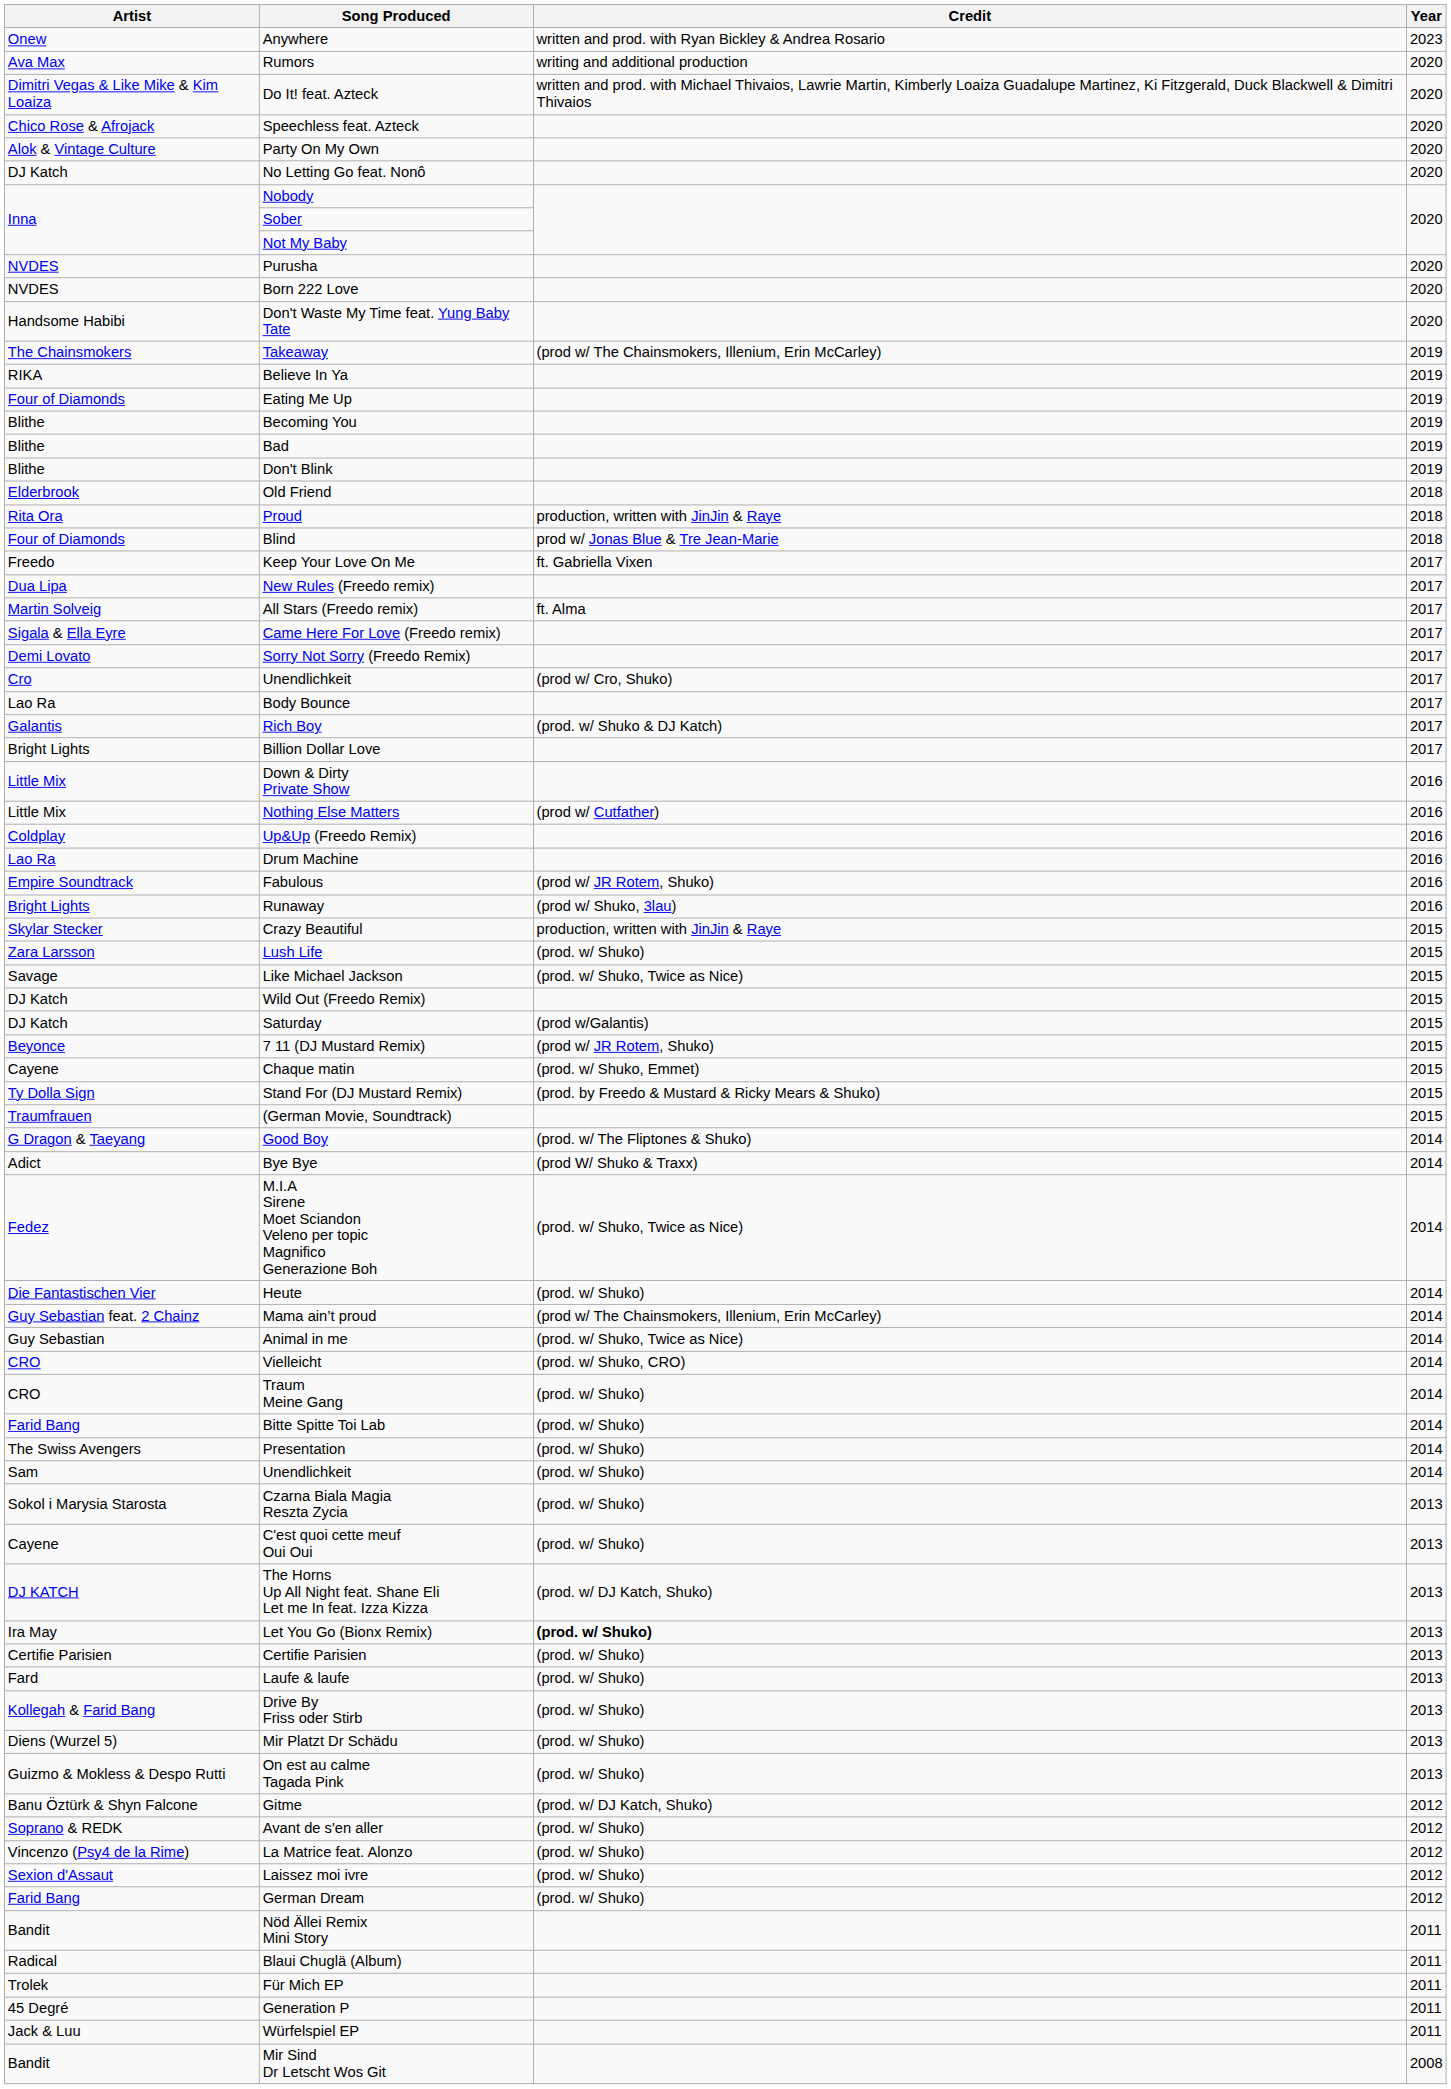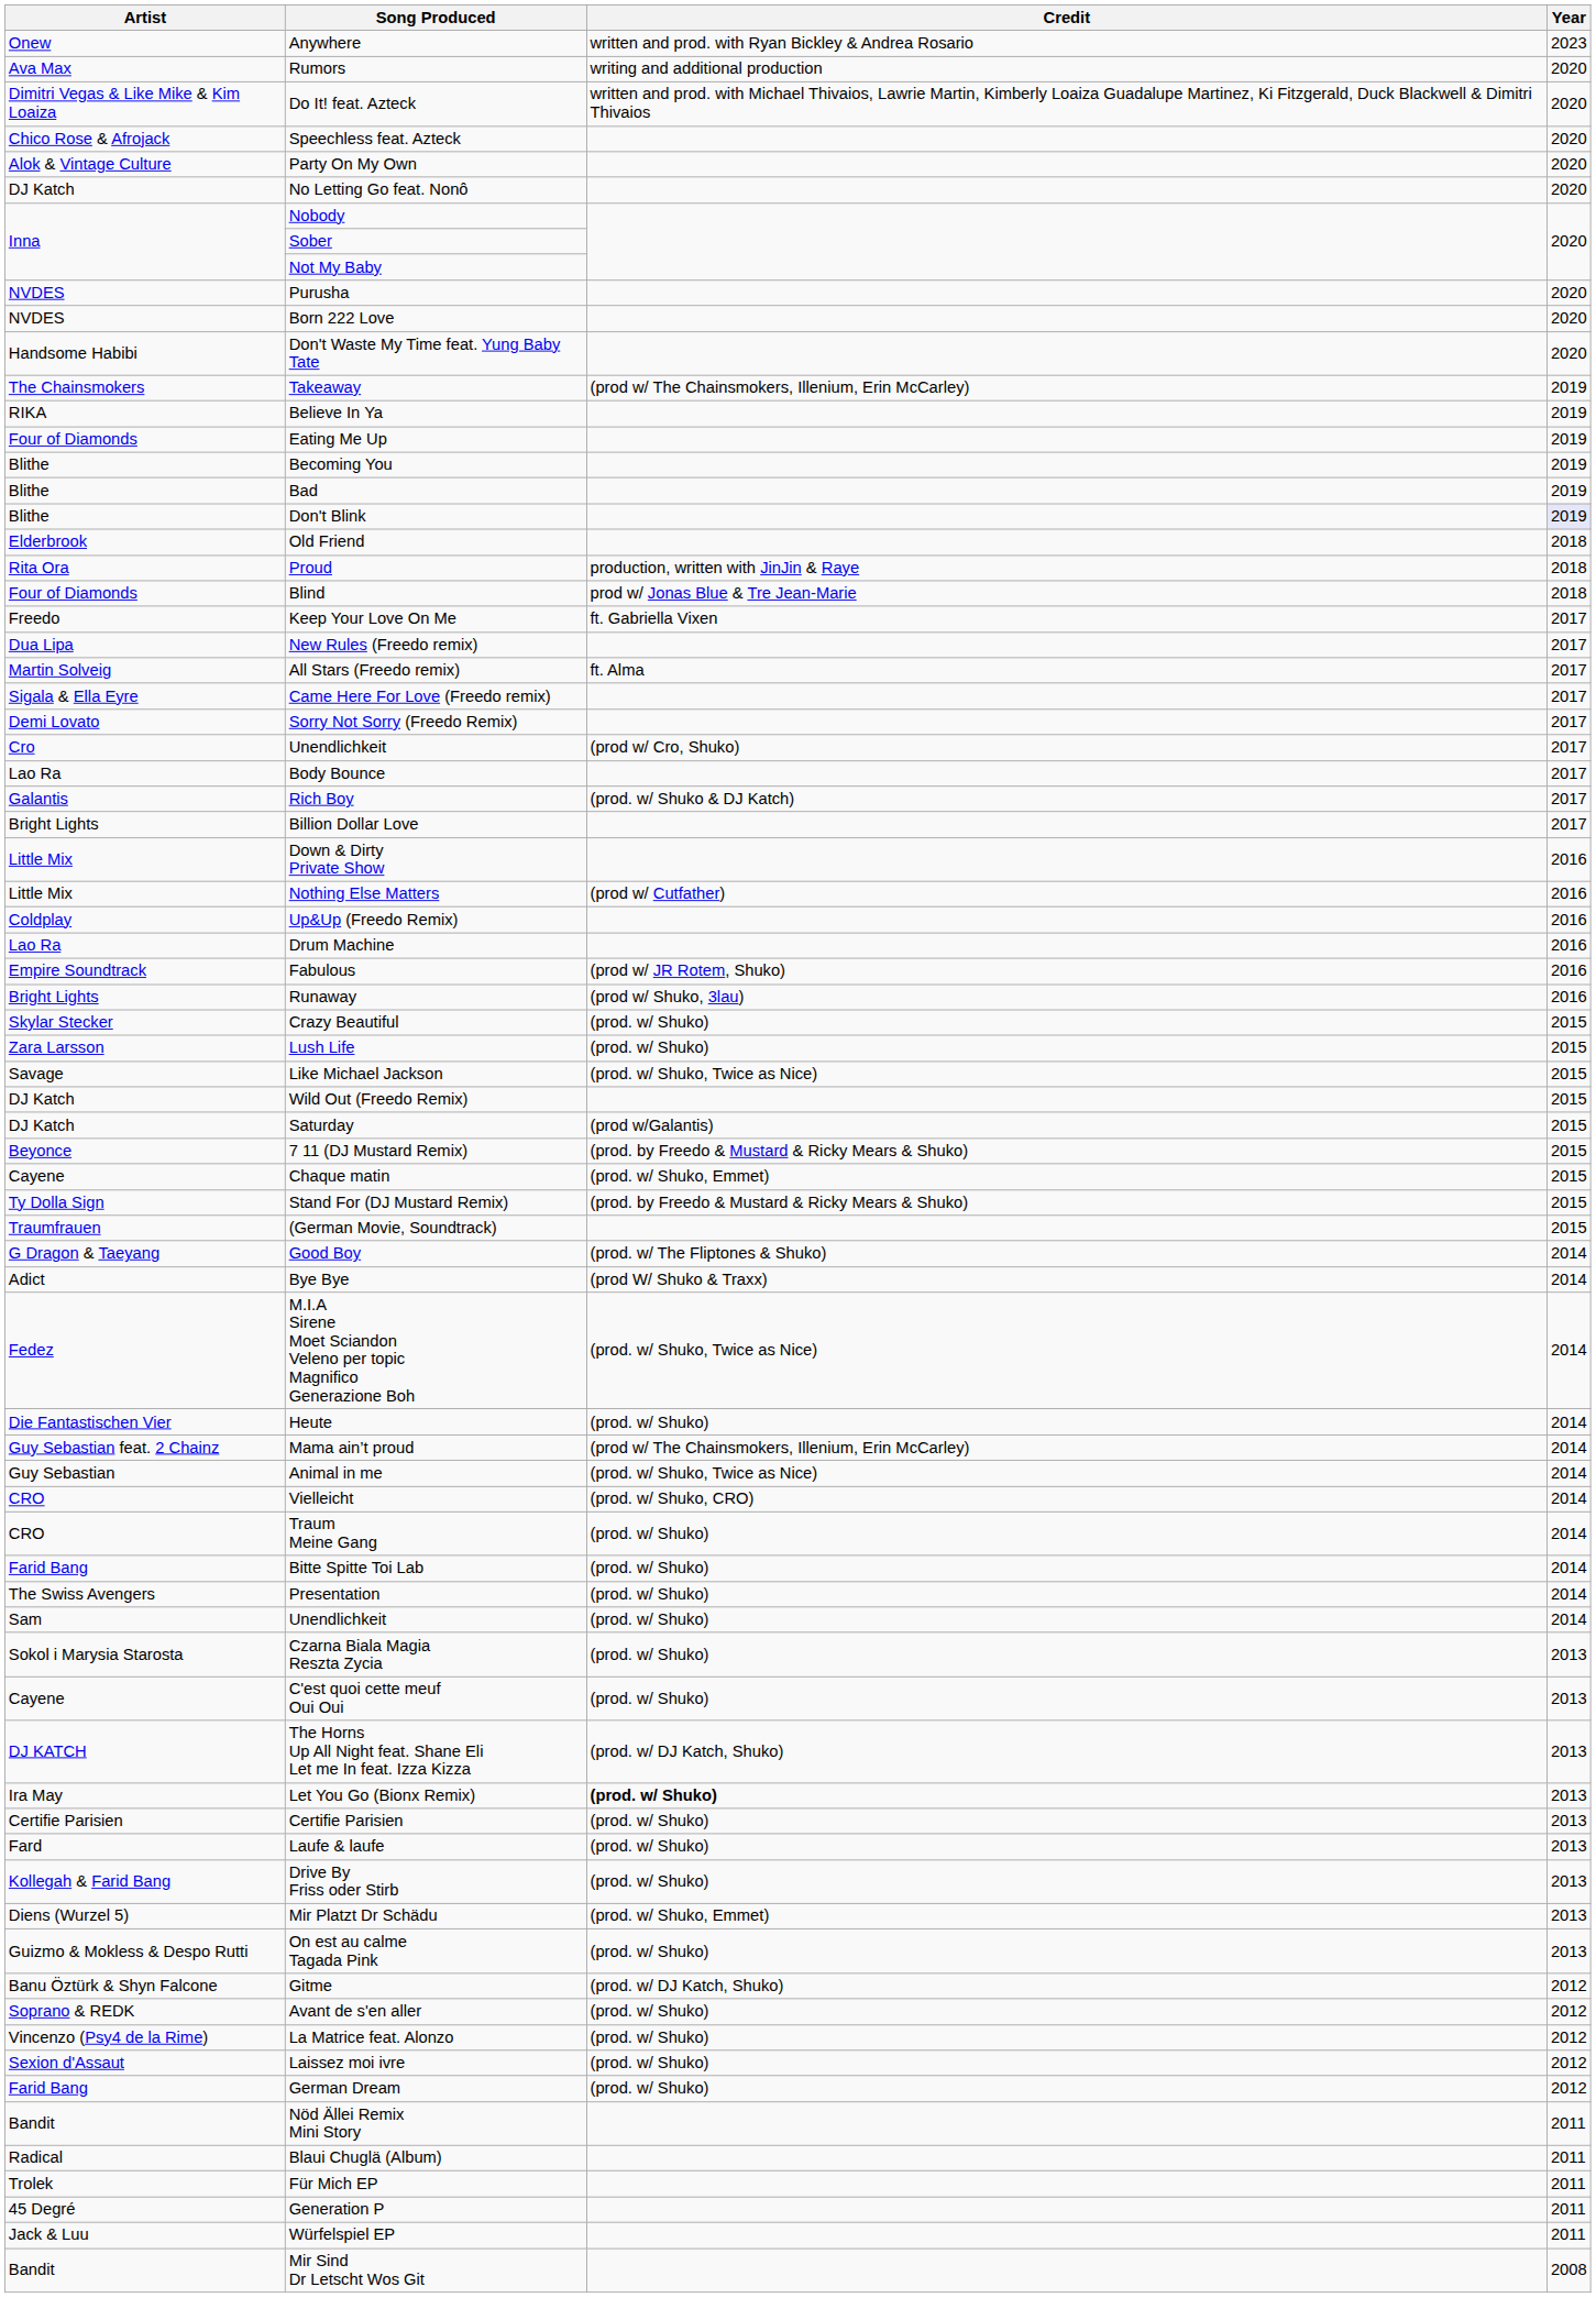 <table class="wikitable">
 <tr>
 <th>Artist</th>
 <th>Song Produced</th>
 <th>Credit</th>
 <th>Year</th>
 </tr>
 <tr>
 <td><a href='#'>Onew</a></td>
 <td>Anywhere</td>
 <td>written and prod. with Ryan Bickley & Andrea Rosario</td>
 <td>2023</td>
 </tr>
 <tr>
 <td><a href='#'>Ava Max</a></td>
 <td>Rumors</td>
 <td>writing and additional production</td>
 <td>2020</td>
 </tr>
 <tr>
 <td><a href='#'>Dimitri Vegas & Like Mike</a> & <a href='#'>Kim Loaiza</a></td>
 <td>Do It! feat. Azteck</td>
 <td>written and prod. with  Michael Thivaios, Lawrie Martin, Kimberly Loaiza Guadalupe Martinez, Ki Fitzgerald, Duck Blackwell & Dimitri Thivaios</td>
 <td>2020</td>
 </tr>
 <tr>
 <td><a href='#'>Chico Rose</a> & <a href='#'>Afrojack</a></td>
 <td>Speechless feat. Azteck</td>
 <td></td>
 <td>2020</td>
 </tr>
 <tr>
 <td><a href='#'>Alok</a> & <a href='#'>Vintage Culture</a></td>
 <td>Party On My Own</td>
 <td></td>
 <td>2020</td>
 </tr>
 <tr>
 <td>DJ Katch</td>
 <td>No Letting Go feat. Nonô</td>
 <td></td>
 <td>2020</td>
 </tr>
 <tr>
 <td rowspan="3"><a href='#'>Inna</a></td>
 <td><a href='#'>Nobody</a></td>
 <td rowspan="3"></td>
 <td rowspan="3">2020</td>
 </tr>
 <tr>
 <td><a href='#'>Sober</a></td>
 </tr>
 <tr>
 <td><a href='#'>Not My Baby</a></td>
 </tr>
 <tr>
 <td><a href='#'>NVDES</a></td>
 <td>Purusha</td>
 <td></td>
 <td>2020</td>
 </tr>
 <tr>
 <td>NVDES</td>
 <td>Born 222 Love</td>
 <td></td>
 <td>2020</td>
 </tr>
 <tr>
 <td>Handsome Habibi</td>
 <td>Don't Waste My Time feat. <a href='#'>Yung Baby Tate</a></td>
 <td></td>
 <td>2020</td>
 </tr>
 <tr>
 <td><a href='#'>The Chainsmokers</a></td>
 <td><a href='#'>Takeaway</a></td>
 <td>(prod w/ The Chainsmokers, Illenium, Erin McCarley)</td>
 <td>2019</td>
 </tr>
 <tr>
 <td>RIKA</td>
 <td>Believe In Ya</td>
 <td></td>
 <td>2019</td>
 </tr>
 <tr>
 <td><a href='#'>Four of Diamonds</a></td>
 <td>Eating Me Up</td>
 <td></td>
 <td>2019</td>
 </tr>
 <tr>
 <td>Blithe</td>
 <td>Becoming You</td>
 <td></td>
 <td>2019</td>
 </tr>
 <tr>
 <td>Blithe</td>
 <td>Bad</td>
 <td></td>
 <td>2019</td>
 </tr>
 <tr>
 <td>Blithe</td>
 <td>Don't Blink</td>
 <td></td>
-<td>2019</td>
+<td style="background: lavender;">2019</td>
 </tr>
 <tr>
 <td><a href='#'>Elderbrook</a></td>
 <td>Old Friend</td>
 <td></td>
 <td>2018</td>
 </tr>
 <tr>
 <td><a href='#'>Rita Ora</a></td>
 <td><a href='#'>Proud</a></td>
 <td>production, written with <a href='#'>JinJin</a> & <a href='#'>Raye</a></td>
 <td>2018</td>
 </tr>
 <tr>
 <td><a href='#'>Four of Diamonds</a></td>
 <td>Blind</td>
 <td>prod w/ <a href='#'>Jonas Blue</a> & <a href='#'>Tre Jean-Marie</a></td>
 <td>2018</td>
 </tr>
 <tr>
 <td>Freedo</td>
 <td>Keep Your Love On Me</td>
 <td>ft. Gabriella Vixen</td>
 <td>2017</td>
 </tr>
 <tr>
 <td><a href='#'>Dua Lipa</a></td>
 <td><a href='#'>New Rules</a> (Freedo remix)</td>
 <td></td>
 <td>2017</td>
 </tr>
 <tr>
 <td><a href='#'>Martin Solveig</a></td>
 <td>All Stars (Freedo remix)</td>
 <td>ft. Alma</td>
 <td>2017</td>
 </tr>
 <tr>
 <td><a href='#'>Sigala</a> & <a href='#'>Ella Eyre</a></td>
 <td><a href='#'>Came Here For Love</a> (Freedo remix)</td>
 <td></td>
 <td>2017</td>
 </tr>
 <tr>
 <td><a href='#'>Demi Lovato</a></td>
 <td><a href='#'>Sorry Not Sorry</a> (Freedo Remix)</td>
 <td></td>
 <td>2017</td>
 </tr>
 <tr>
 <td><a href='#'>Cro</a></td>
 <td>Unendlichkeit</td>
 <td>(prod w/ Cro, Shuko)</td>
 <td>2017</td>
 </tr>
 <tr>
 <td>Lao Ra</td>
 <td>Body Bounce</td>
 <td></td>
 <td>2017</td>
 </tr>
 <tr>
 <td><a href='#'>Galantis</a></td>
 <td><a href='#'>Rich Boy</a></td>
 <td>(prod. w/ Shuko & DJ Katch)</td>
 <td>2017</td>
 </tr>
 <tr>
 <td>Bright Lights</td>
 <td>Billion Dollar Love</td>
 <td></td>
 <td>2017</td>
 </tr>
 <tr>
 <td><a href='#'>Little Mix</a></td>
 <td>Down & Dirty<br><a href='#'>Private Show</a></td>
 <td></td>
 <td>2016</td>
 </tr>
 <tr>
 <td>Little Mix</td>
 <td><a href='#'>Nothing Else Matters</a></td>
 <td>(prod w/ <a href='#'>Cutfather</a>)</td>
 <td>2016</td>
 </tr>
 <tr>
 <td><a href='#'>Coldplay</a></td>
 <td><a href='#'>Up&Up</a> (Freedo Remix)</td>
 <td></td>
 <td>2016</td>
 </tr>
 <tr>
 <td><a href='#'>Lao Ra</a></td>
 <td>Drum Machine</td>
 <td></td>
 <td>2016</td>
 </tr>
 <tr>
 <td><a href='#'>Empire Soundtrack</a></td>
 <td>Fabulous</td>
 <td>(prod w/ <a href='#'>JR Rotem</a>, Shuko)</td>
 <td>2016</td>
 </tr>
 <tr>
 <td><a href='#'>Bright Lights</a></td>
 <td>Runaway</td>
 <td>(prod w/ Shuko, <a href='#'>3lau</a>)</td>
 <td>2016</td>
 </tr>
 <tr>
 <td><a href='#'>Skylar Stecker</a></td>
 <td>Crazy Beautiful</td>
-<td>production, written with <a href='#'>JinJin</a> & <a href='#'>Raye</a></td>
+<td>(prod. w/ Shuko)</td>
 <td>2015</td>
 </tr>
 <tr>
 <td><a href='#'>Zara Larsson</a></td>
 <td><a href='#'>Lush Life</a></td>
 <td>(prod. w/ Shuko)</td>
 <td>2015</td>
 </tr>
 <tr>
 <td>Savage</td>
 <td>Like Michael Jackson</td>
 <td>(prod. w/ Shuko, Twice as Nice)</td>
 <td>2015</td>
 </tr>
 <tr>
 <td>DJ Katch</td>
 <td>Wild Out (Freedo Remix)</td>
 <td></td>
 <td>2015</td>
 </tr>
 <tr>
 <td>DJ Katch</td>
 <td>Saturday</td>
 <td>(prod w/Galantis)</td>
 <td>2015</td>
 </tr>
 <tr>
 <td><a href='#'>Beyonce</a></td>
 <td>7 11 (DJ Mustard Remix)</td>
-<td>(prod w/ <a href='#'>JR Rotem</a>, Shuko)</td>
+<td>(prod. by Freedo & <a href='#'>Mustard</a> & Ricky Mears & Shuko)</td>
 <td>2015</td>
 </tr>
 <tr>
 <td>Cayene</td>
 <td>Chaque matin</td>
 <td>(prod. w/ Shuko, Emmet)</td>
 <td>2015</td>
 </tr>
 <tr>
 <td><a href='#'>Ty Dolla Sign</a></td>
 <td>Stand For (DJ Mustard Remix)</td>
 <td>(prod. by Freedo & Mustard & Ricky Mears & Shuko)</td>
 <td>2015</td>
 </tr>
 <tr>
 <td><a href='#'>Traumfrauen</a></td>
 <td>(German Movie, Soundtrack)</td>
 <td></td>
 <td>2015</td>
 </tr>
 <tr>
 <td><a href='#'>G Dragon</a> & <a href='#'>Taeyang</a></td>
 <td><a href='#'>Good Boy</a></td>
 <td>(prod. w/ The Fliptones & Shuko)</td>
 <td>2014</td>
 </tr>
 <tr>
 <td>Adict</td>
 <td>Bye Bye</td>
 <td>(prod W/ Shuko & Traxx)</td>
 <td>2014</td>
 </tr>
 <tr>
 <td><a href='#'>Fedez</a></td>
 <td>M.I.A<br>Sirene<br>Moet Sciandon<br>Veleno per topic<br>Magnifico<br>Generazione Boh</td>
 <td>(prod. w/ Shuko, Twice as Nice)</td>
 <td>2014</td>
 </tr>
 <tr>
 <td><a href='#'>Die Fantastischen Vier</a></td>
 <td>Heute</td>
 <td>(prod. w/ Shuko)</td>
 <td>2014</td>
 </tr>
 <tr>
 <td><a href='#'>Guy Sebastian</a> feat. <a href='#'>2 Chainz</a></td>
 <td>Mama ain’t proud</td>
 <td>(prod w/ The Chainsmokers, Illenium, Erin McCarley)</td>
 <td>2014</td>
 </tr>
 <tr>
 <td>Guy Sebastian</td>
 <td>Animal in me</td>
 <td>(prod. w/ Shuko, Twice as Nice)</td>
 <td>2014</td>
 </tr>
 <tr>
 <td><a href='#'>CRO</a></td>
 <td>Vielleicht</td>
 <td>(prod. w/ Shuko, CRO)</td>
 <td>2014</td>
 </tr>
 <tr>
 <td>CRO</td>
 <td>Traum<br>Meine Gang</td>
 <td>(prod. w/ Shuko)</td>
 <td>2014</td>
 </tr>
 <tr>
 <td><a href='#'>Farid Bang</a></td>
 <td>Bitte Spitte Toi Lab</td>
 <td>(prod. w/ Shuko)</td>
 <td>2014</td>
 </tr>
 <tr>
 <td>The Swiss Avengers</td>
 <td>Presentation</td>
 <td>(prod. w/ Shuko)</td>
 <td>2014</td>
 </tr>
 <tr>
 <td>Sam</td>
 <td>Unendlichkeit</td>
 <td>(prod. w/ Shuko)</td>
 <td>2014</td>
 </tr>
 <tr>
 <td>Sokol i Marysia Starosta</td>
 <td>Czarna Biala Magia<br>Reszta Zycia</td>
 <td>(prod. w/ Shuko)</td>
 <td>2013</td>
 </tr>
 <tr>
 <td>Cayene</td>
 <td>C'est quoi cette meuf<br>Oui Oui</td>
 <td>(prod. w/ Shuko)</td>
 <td>2013</td>
 </tr>
 <tr>
 <td><a href='#'>DJ KATCH</a></td>
 <td>The Horns<br>Up All Night feat. Shane Eli<br>Let me In feat. Izza Kizza</td>
 <td>(prod. w/ DJ Katch, Shuko)</td>
 <td>2013</td>
 </tr>
 <tr>
 <td>Ira May</td>
 <td>Let You Go (Bionx Remix)</td>
 <td><strong>(prod. w/ Shuko)</strong></td>
 <td>2013</td>
 </tr>
 <tr>
 <td>Certifie Parisien</td>
 <td>Certifie Parisien</td>
 <td>(prod. w/ Shuko)</td>
 <td>2013</td>
 </tr>
 <tr>
 <td>Fard</td>
 <td>Laufe & laufe</td>
 <td>(prod. w/ Shuko)</td>
 <td>2013</td>
 </tr>
 <tr>
 <td><a href='#'>Kollegah</a> & <a href='#'>Farid Bang</a></td>
 <td>Drive By<br>Friss oder Stirb</td>
 <td>(prod. w/ Shuko)</td>
 <td>2013</td>
 </tr>
 <tr>
 <td>Diens (Wurzel 5)</td>
 <td>Mir Platzt Dr Schädu</td>
-<td>(prod. w/ Shuko)</td>
+<td>(prod. w/ Shuko, Emmet)</td>
 <td>2013</td>
 </tr>
 <tr>
 <td>Guizmo & Mokless & Despo Rutti</td>
 <td>On est au calme<br>Tagada Pink</td>
 <td>(prod. w/ Shuko)</td>
 <td>2013</td>
 </tr>
 <tr>
 <td>Banu Öztürk & Shyn Falcone</td>
 <td>Gitme</td>
 <td>(prod. w/ DJ Katch, Shuko)</td>
 <td>2012</td>
 </tr>
 <tr>
 <td><a href='#'>Soprano</a> & REDK</td>
 <td>Avant de s'en aller</td>
 <td>(prod. w/ Shuko)</td>
 <td>2012</td>
 </tr>
 <tr>
 <td>Vincenzo (<a href='#'>Psy4 de la Rime</a>)</td>
 <td>La Matrice feat. Alonzo</td>
 <td>(prod. w/ Shuko)</td>
 <td>2012</td>
 </tr>
 <tr>
 <td><a href='#'>Sexion d'Assaut</a></td>
 <td>Laissez moi ivre</td>
 <td>(prod. w/ Shuko)</td>
 <td>2012</td>
 </tr>
 <tr>
 <td><a href='#'>Farid Bang</a></td>
 <td>German Dream</td>
 <td>(prod. w/ Shuko)</td>
 <td>2012</td>
 </tr>
 <tr>
 <td>Bandit</td>
 <td>Nöd Ällei Remix <br>Mini Story </td>
 <td></td>
 <td>2011</td>
 </tr>
 <tr>
 <td>Radical</td>
 <td>Blaui Chuglä (Album)</td>
 <td></td>
 <td>2011</td>
 </tr>
 <tr>
 <td>Trolek</td>
 <td>Für Mich EP</td>
 <td></td>
 <td>2011</td>
 </tr>
 <tr>
 <td>45 Degré</td>
 <td>Generation P</td>
 <td></td>
 <td>2011</td>
 </tr>
 <tr>
 <td>Jack & Luu</td>
 <td>Würfelspiel EP</td>
 <td></td>
 <td>2011</td>
 </tr>
 <tr>
 <td>Bandit</td>
 <td>Mir Sind<br>Dr Letscht Wos Git</td>
 <td></td>
 <td>2008</td>
 </tr>
 </table>
